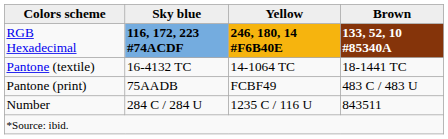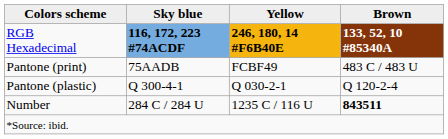 <table width="60%" border="1" cellpadding="2" cellspacing="0" style="background: #f9f9f9; border: 1px solid #aaaaaa; border-collapse: collapse; white-space: nowrap; text-align: left">
 <tr style="text-align: center; background: #eee">
 <th> Colors scheme</th>
 <th>Sky blue</th>
 <th>Yellow</th>
 <th>Brown</th>
 </tr>
 <tr>
 <td><a href='#'>RGB</a><br><a href='#'>Hexadecimal</a></td>
 <th style="background:#74acdf">116, 172, 223 <br>#74ACDF</th>
 <th style="background:#f6b40e">246, 180, 14 <br> #F6B40E</th>
 <th style="background:#85340a;color:white">133, 52, 10 <br> #85340A</th>
 </tr>
 <tr>
-<td><a href='#'>Pantone</a> (textile)</td>
-<td>16-4132 TC</td>
-<td>14-1064 TC</td>
-<td>18-1441 TC</td>
-</tr>
-<tr>
 <td>Pantone (print)</td>
 <td>75AADB</td>
 <td>FCBF49</td>
 <td>483 C / 483 U</td>
 </tr>
 <tr>
+<td>Pantone (plastic)</td>
+<td>Q 300-4-1</td>
+<td>Q 030-2-1</td>
+<td>Q 120-2-4</td>
+</tr>
+<tr>
 <td>Number</td>
 <td>284 C / 284 U</td>
 <td>1235 C / 116 U</td>
-<td>843511</td>
+<td><strong>843511</strong></td>
 </tr>
 <tr>
 <td colspan ="4"><small>*Source: ibid.</small></td>
 </tr>
 </table>
